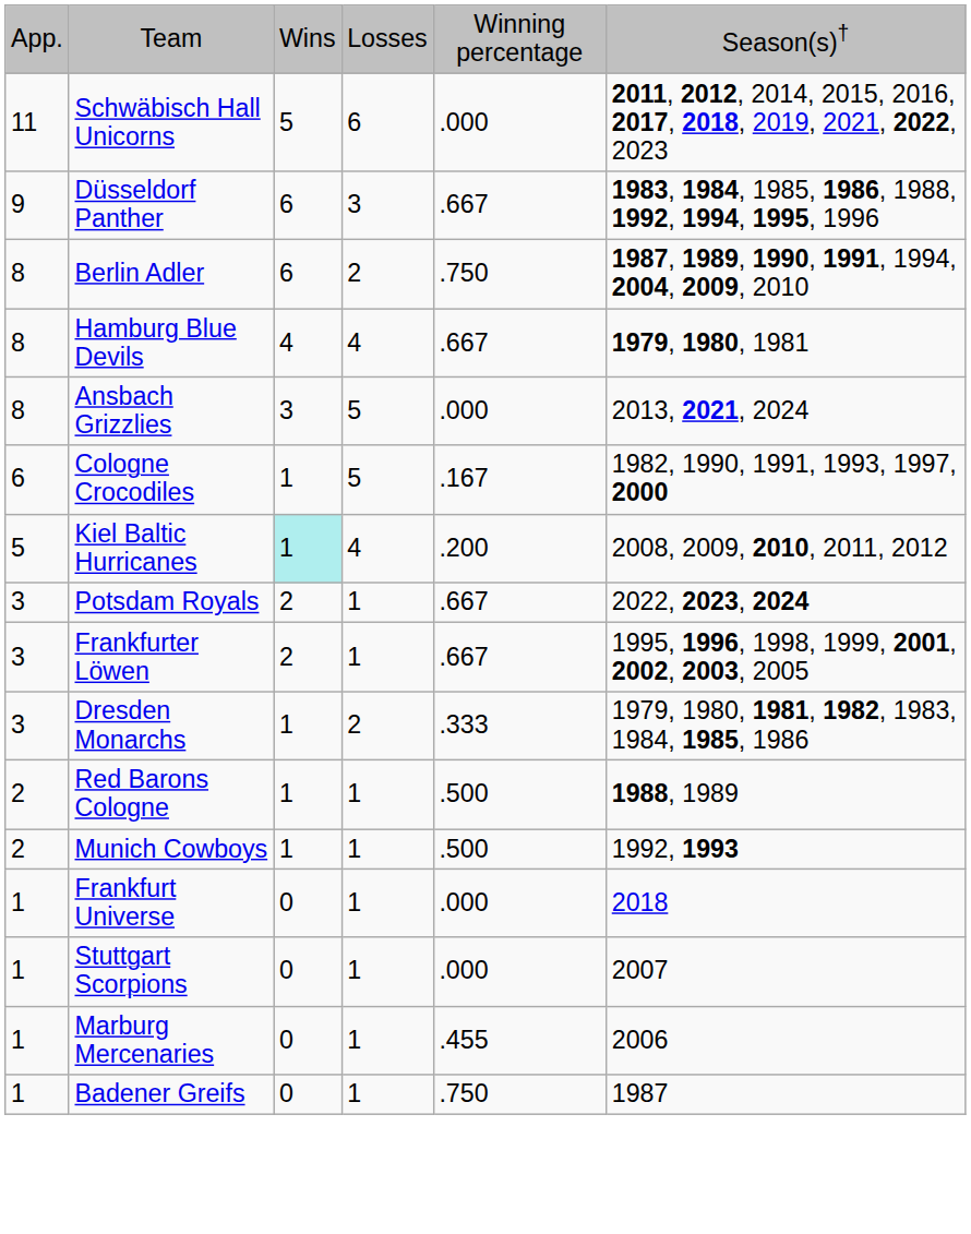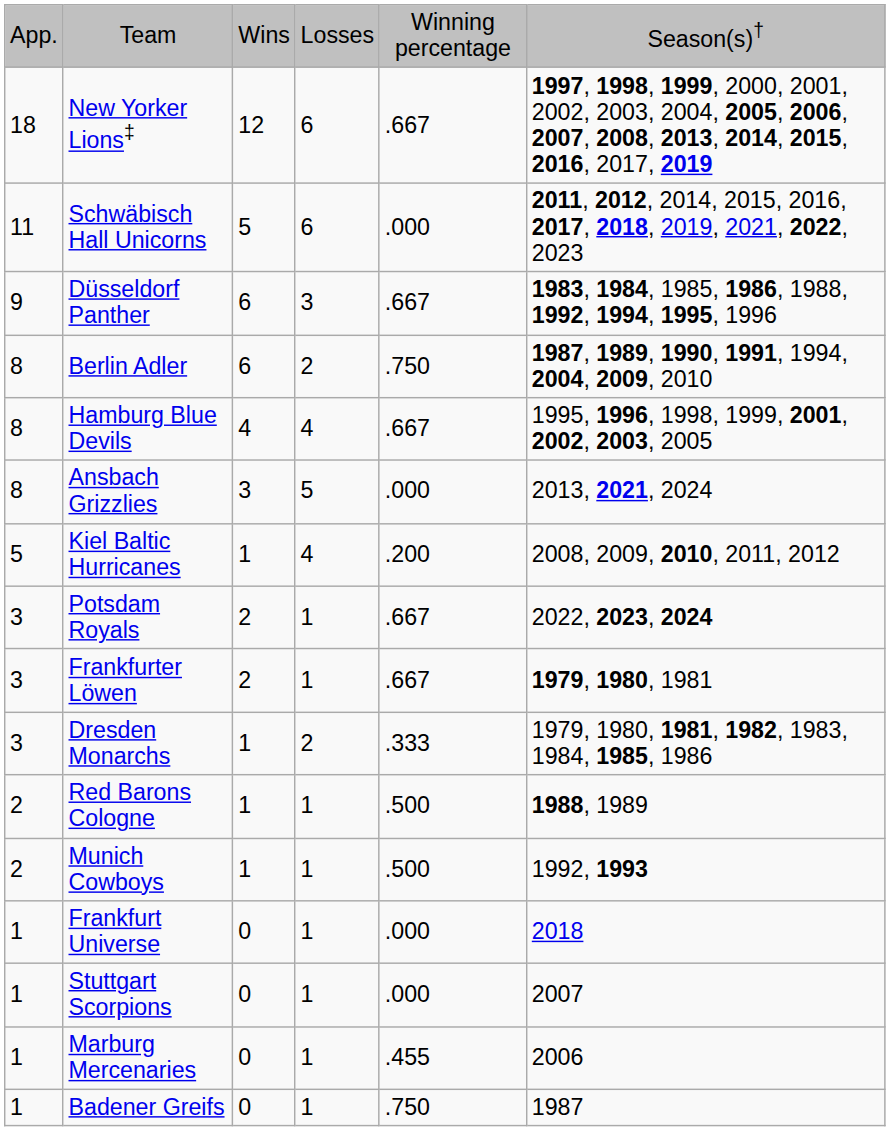 <table class="wikitable sortable">
 <tr style="text-align:center" bgcolor="silver">
 <td>App.</td>
 <td>Team</td>
 <td>Wins</td>
 <td>Losses</td>
 <td>Winning percentage</td>
 <td>Season(s)<sup>†</sup></td>
+</tr>
+<tr>
+<td>18</td>
+<td><a href='#'>New Yorker Lions</a><sup>‡</sup></td>
+<td>12</td>
+<td>6</td>
+<td>.667</td>
+<td><strong>1997</strong>, <strong>1998</strong>, <strong>1999</strong>, 2000, 2001, 2002, 2003, 2004, <strong>2005</strong>, <strong>2006</strong>, <strong>2007</strong>, <strong>2008</strong>, <strong>2013</strong>, <strong>2014</strong>, <strong>2015</strong>, <strong>2016</strong>, 2017, <strong><a href='#'>2019</a></strong></td>
 </tr>
 <tr>
 <td>11</td>
 <td><a href='#'>Schwäbisch Hall Unicorns</a></td>
 <td>5</td>
 <td>6</td>
 <td>.000</td>
 <td><strong>2011</strong>, <strong>2012</strong>, 2014, 2015, 2016, <strong>2017</strong>, <strong><a href='#'>2018</a></strong>, <a href='#'>2019</a>, <a href='#'>2021</a>, <strong>2022</strong>, 2023</td>
 </tr>
 <tr>
 <td>9</td>
 <td><a href='#'>Düsseldorf Panther</a></td>
 <td>6</td>
 <td>3</td>
 <td>.667</td>
 <td><strong>1983</strong>, <strong>1984</strong>, 1985, <strong>1986</strong>, 1988, <strong>1992</strong>, <strong>1994</strong>, <strong>1995</strong>, 1996</td>
 </tr>
 <tr>
 <td>8</td>
 <td><a href='#'>Berlin Adler</a></td>
 <td>6</td>
 <td>2</td>
 <td>.750</td>
 <td><strong>1987</strong>, <strong>1989</strong>, <strong>1990</strong>, <strong>1991</strong>, 1994, <strong>2004</strong>, <strong>2009</strong>, 2010</td>
 </tr>
 <tr>
 <td>8</td>
 <td><a href='#'>Hamburg Blue Devils</a></td>
 <td>4</td>
 <td>4</td>
 <td>.667</td>
-<td><strong>1979</strong>, <strong>1980</strong>, 1981</td>
+<td>1995, <strong>1996</strong>, 1998, 1999, <strong>2001</strong>, <strong>2002</strong>, <strong>2003</strong>, 2005</td>
 </tr>
 <tr>
 <td>8</td>
 <td><a href='#'>Ansbach Grizzlies</a></td>
 <td>3</td>
 <td>5</td>
 <td>.000</td>
 <td>2013, <strong><a href='#'>2021</a></strong>, 2024</td>
 </tr>
 <tr>
-<td>6</td>
-<td><a href='#'>Cologne Crocodiles</a></td>
-<td>1</td>
-<td>5</td>
-<td>.167</td>
-<td>1982, 1990, 1991, 1993, 1997, <strong>2000</strong></td>
-</tr>
-<tr>
 <td>5</td>
 <td><a href='#'>Kiel Baltic Hurricanes</a></td>
-<td style="background: paleturquoise;">1</td>
+<td>1</td>
 <td>4</td>
 <td>.200</td>
 <td>2008, 2009, <strong>2010</strong>, 2011, 2012</td>
 </tr>
 <tr>
 <td>3</td>
 <td><a href='#'>Potsdam Royals</a></td>
 <td>2</td>
 <td>1</td>
 <td>.667</td>
 <td>2022, <strong>2023</strong>, <strong>2024</strong></td>
 </tr>
 <tr>
 <td>3</td>
 <td><a href='#'>Frankfurter Löwen</a></td>
 <td>2</td>
 <td>1</td>
 <td>.667</td>
-<td>1995, <strong>1996</strong>, 1998, 1999, <strong>2001</strong>, <strong>2002</strong>, <strong>2003</strong>, 2005</td>
+<td><strong>1979</strong>, <strong>1980</strong>, 1981</td>
 </tr>
 <tr>
 <td>3</td>
 <td><a href='#'>Dresden Monarchs</a></td>
 <td>1</td>
 <td>2</td>
 <td>.333</td>
 <td>1979, 1980, <strong>1981</strong>, <strong>1982</strong>, 1983, 1984, <strong>1985</strong>, 1986</td>
 </tr>
 <tr>
 <td>2</td>
 <td><a href='#'>Red Barons Cologne</a></td>
 <td>1</td>
 <td>1</td>
 <td>.500</td>
 <td><strong>1988</strong>, 1989</td>
 </tr>
 <tr>
 <td>2</td>
 <td><a href='#'>Munich Cowboys</a></td>
 <td>1</td>
 <td>1</td>
 <td>.500</td>
 <td>1992, <strong>1993</strong></td>
 </tr>
 <tr>
 <td>1</td>
 <td><a href='#'>Frankfurt Universe</a></td>
 <td>0</td>
 <td>1</td>
 <td>.000</td>
 <td><a href='#'>2018</a></td>
 </tr>
 <tr>
 <td>1</td>
 <td><a href='#'>Stuttgart Scorpions</a></td>
 <td>0</td>
 <td>1</td>
 <td>.000</td>
 <td>2007</td>
 </tr>
 <tr>
 <td>1</td>
 <td><a href='#'>Marburg Mercenaries</a></td>
 <td>0</td>
 <td>1</td>
 <td>.455</td>
 <td>2006</td>
 </tr>
 <tr>
 <td>1</td>
 <td><a href='#'>Badener Greifs</a></td>
 <td>0</td>
 <td>1</td>
 <td>.750</td>
 <td>1987</td>
 </tr>
 </table>
